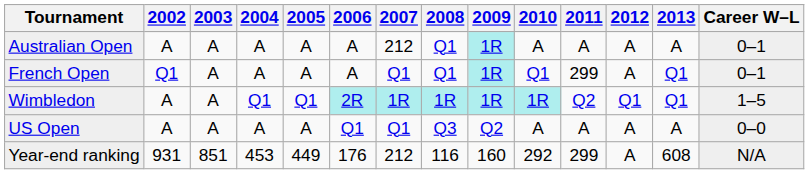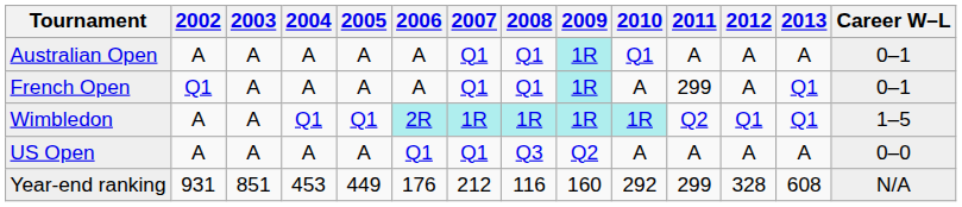 <table class="wikitable">
 <tr style="background:#efefef;">
 <th>Tournament</th>
 <th><a href='#'>2002</a></th>
 <th><a href='#'>2003</a></th>
 <th><a href='#'>2004</a></th>
 <th><a href='#'>2005</a></th>
 <th><a href='#'>2006</a></th>
 <th><a href='#'>2007</a></th>
 <th><a href='#'>2008</a></th>
 <th><a href='#'>2009</a></th>
 <th><a href='#'>2010</a></th>
 <th><a href='#'>2011</a></th>
 <th><a href='#'>2012</a></th>
 <th><a href='#'>2013</a></th>
 <th>Career W–L</th>
 </tr>
 <tr>
 <td style="background:#EFEFEF;"><a href='#'>Australian Open</a></td>
 <td style="text-align:center;">A</td>
 <td style="text-align:center;">A</td>
 <td style="text-align:center;">A</td>
 <td style="text-align:center;">A</td>
 <td style="text-align:center;">A</td>
-<td style="text-align:center;">212</td>
+<td style="text-align:center;"><a href='#'>Q1</a></td>
 <td style="text-align:center;"><a href='#'>Q1</a></td>
 <td style="text-align:center; background:#afeeee;"><a href='#'>1R</a></td>
-<td style="text-align:center;">A</td>
+<td style="text-align:center;"><a href='#'>Q1</a></td>
 <td style="text-align:center;">A</td>
 <td style="text-align:center;">A</td>
 <td style="text-align:center;">A</td>
 <td style="text-align:center; background:#efefef;">0–1</td>
 </tr>
 <tr>
 <td style="background:#EFEFEF;"><a href='#'>French Open</a></td>
 <td style="text-align:center;"><a href='#'>Q1</a></td>
 <td style="text-align:center;">A</td>
 <td style="text-align:center;">A</td>
 <td style="text-align:center;">A</td>
 <td style="text-align:center;">A</td>
 <td style="text-align:center;"><a href='#'>Q1</a></td>
 <td style="text-align:center;"><a href='#'>Q1</a></td>
 <td style="text-align:center; background:#afeeee;"><a href='#'>1R</a></td>
-<td style="text-align:center;"><a href='#'>Q1</a></td>
+<td style="text-align:center;">A</td>
 <td style="text-align:center;">299</td>
 <td style="text-align:center;">A</td>
 <td style="text-align:center;"><a href='#'>Q1</a></td>
 <td style="text-align:center; background:#efefef;">0–1</td>
 </tr>
 <tr>
 <td style="background:#EFEFEF;"><a href='#'>Wimbledon</a></td>
 <td style="text-align:center;">A</td>
 <td style="text-align:center;">A</td>
 <td style="text-align:center;"><a href='#'>Q1</a></td>
 <td style="text-align:center;"><a href='#'>Q1</a></td>
 <td style="text-align:center; background:#afeeee;"><a href='#'>2R</a></td>
 <td style="text-align:center; background:#afeeee;"><a href='#'>1R</a></td>
 <td style="text-align:center; background:#afeeee;"><a href='#'>1R</a></td>
 <td style="text-align:center; background:#afeeee;"><a href='#'>1R</a></td>
 <td style="text-align:center; background:#afeeee;"><a href='#'>1R</a></td>
 <td style="text-align:center;"><a href='#'>Q2</a></td>
 <td style="text-align:center;"><a href='#'>Q1</a></td>
 <td style="text-align:center;"><a href='#'>Q1</a></td>
 <td style="text-align:center; background:#efefef;">1–5</td>
 </tr>
 <tr>
 <td style="background:#EFEFEF;"><a href='#'>US Open</a></td>
 <td style="text-align:center;">A</td>
 <td style="text-align:center;">A</td>
 <td style="text-align:center;">A</td>
 <td style="text-align:center;">A</td>
 <td style="text-align:center;"><a href='#'>Q1</a></td>
 <td style="text-align:center;"><a href='#'>Q1</a></td>
 <td style="text-align:center;"><a href='#'>Q3</a></td>
 <td style="text-align:center;"><a href='#'>Q2</a></td>
 <td style="text-align:center;">A</td>
 <td style="text-align:center;">A</td>
 <td style="text-align:center;">A</td>
 <td style="text-align:center;">A</td>
 <td style="text-align:center; background:#efefef;">0–0</td>
 </tr>
 <tr>
 <td style="background:#EFEFEF;">Year-end ranking</td>
 <td style="text-align:center;">931</td>
 <td style="text-align:center;">851</td>
 <td style="text-align:center;">453</td>
 <td style="text-align:center;">449</td>
 <td style="text-align:center;">176</td>
 <td style="text-align:center;">212</td>
 <td style="text-align:center;">116</td>
 <td style="text-align:center;">160</td>
 <td style="text-align:center;">292</td>
 <td style="text-align:center;">299</td>
-<td style="text-align:center;">A</td>
+<td style="text-align:center;">328</td>
 <td style="text-align:center;">608</td>
 <td style="text-align:center; background:#efefef;">N/A</td>
 </tr>
 </table>
